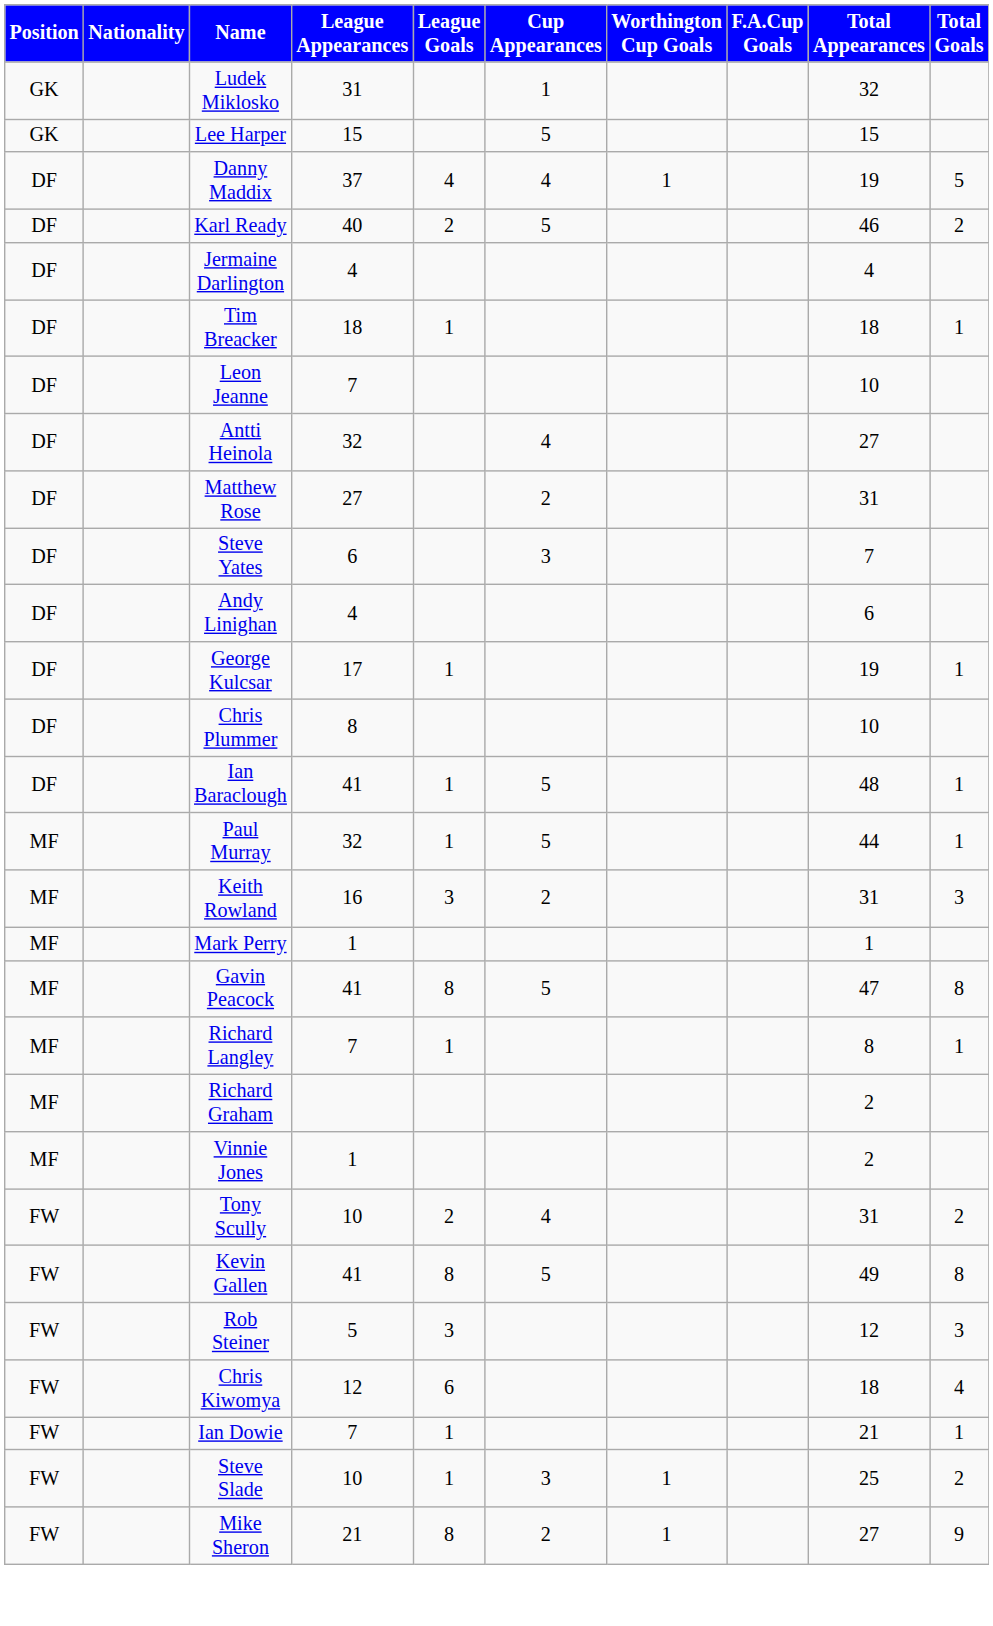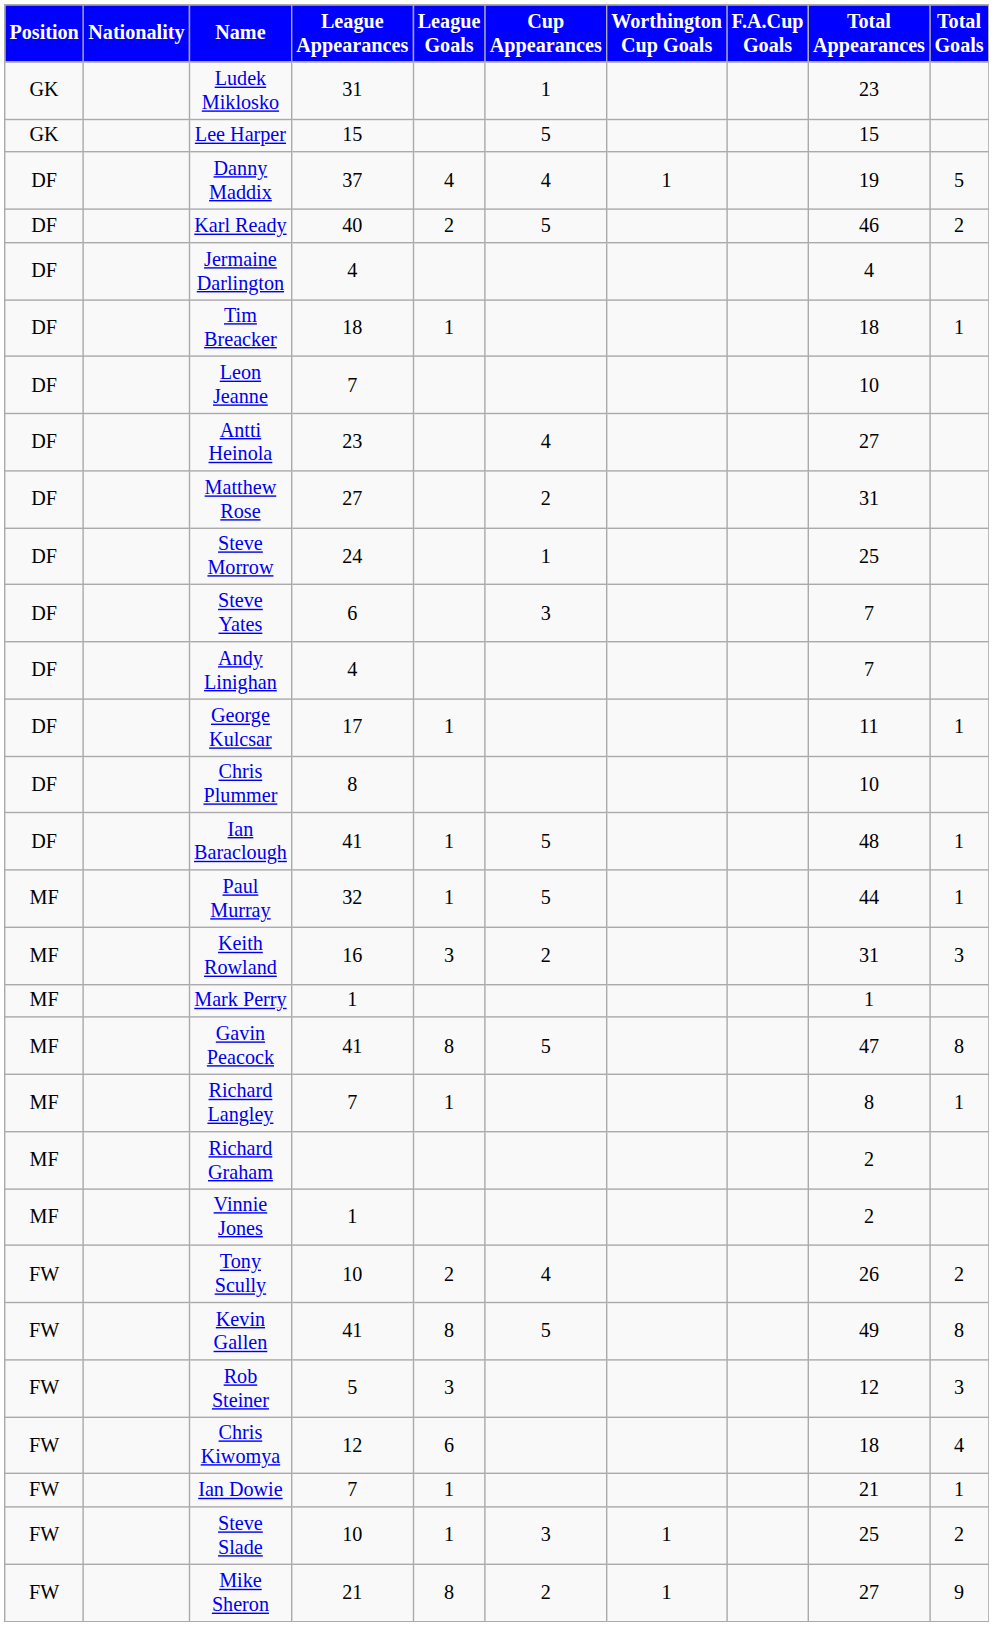 <table class="wikitable" style="text-align:center; font-size:90%; width:90%;">
 <tr>
 <th style="background:#0000FF; color:#FFFFFF; text-align:center;">Position</th>
 <th style="background:#0000FF; color:#FFFFFF; text-align:center;">Nationality</th>
 <th style="background:#0000FF; color:#FFFFFF; text-align:center;"><strong>Name</strong></th>
 <th style="background:#0000FF; color:#FFFFFF; text-align:center;">League Appearances</th>
 <th style="background:#0000FF; color:#FFFFFF; text-align:center;">League Goals</th>
 <th style="background:#0000FF; color:#FFFFFF; text-align:center;">Cup Appearances</th>
 <th style="background:#0000FF; color:#FFFFFF; text-align:center;">Worthington Cup Goals</th>
 <th style="background:#0000FF; color:#FFFFFF; text-align:center;">F.A.Cup Goals</th>
 <th style="background:#0000FF; color:#FFFFFF; text-align:center;">Total Appearances</th>
 <th style="background:#0000FF; color:#FFFFFF; text-align:center;">Total Goals</th>
 </tr>
 <tr>
 <td>GK</td>
 <td></td>
 <td><a href='#'>Ludek Miklosko</a></td>
 <td>31</td>
 <td></td>
 <td>1</td>
 <td></td>
 <td></td>
-<td>32</td>
+<td>23</td>
 <td></td>
 </tr>
 <tr>
 <td>GK</td>
 <td></td>
 <td><a href='#'>Lee Harper</a></td>
 <td>15</td>
 <td></td>
 <td>5</td>
 <td></td>
 <td></td>
 <td>15</td>
 <td></td>
 </tr>
 <tr>
 <td>DF</td>
 <td></td>
 <td><a href='#'>Danny Maddix</a></td>
 <td>37</td>
 <td>4</td>
 <td>4</td>
 <td>1</td>
 <td></td>
 <td>19</td>
 <td>5</td>
 </tr>
 <tr>
 <td>DF</td>
 <td></td>
 <td><a href='#'>Karl Ready</a></td>
 <td>40</td>
 <td>2</td>
 <td>5</td>
 <td></td>
 <td></td>
 <td>46</td>
 <td>2</td>
 </tr>
 <tr>
 <td>DF</td>
 <td></td>
 <td><a href='#'>Jermaine Darlington</a></td>
 <td>4</td>
 <td></td>
 <td></td>
 <td></td>
 <td></td>
 <td>4</td>
 <td></td>
 </tr>
 <tr>
 <td>DF</td>
 <td></td>
 <td><a href='#'>Tim Breacker</a></td>
 <td>18</td>
 <td>1</td>
 <td></td>
 <td></td>
 <td></td>
 <td>18</td>
 <td>1</td>
 </tr>
 <tr>
 <td>DF</td>
 <td></td>
 <td><a href='#'>Leon Jeanne</a></td>
 <td>7</td>
 <td></td>
 <td></td>
 <td></td>
 <td></td>
 <td>10</td>
 <td></td>
 </tr>
 <tr>
 <td>DF</td>
 <td></td>
 <td><a href='#'>Antti Heinola</a></td>
-<td>32</td>
+<td>23</td>
 <td></td>
 <td>4</td>
 <td></td>
 <td></td>
 <td>27</td>
 <td></td>
 </tr>
 <tr>
 <td>DF</td>
 <td></td>
 <td><a href='#'>Matthew Rose</a></td>
 <td>27</td>
 <td></td>
 <td>2</td>
 <td></td>
 <td></td>
 <td>31</td>
+<td></td>
+</tr>
+<tr>
+<td>DF</td>
+<td></td>
+<td><a href='#'>Steve Morrow</a></td>
+<td>24</td>
+<td></td>
+<td>1</td>
+<td></td>
+<td></td>
+<td>25</td>
 <td></td>
 </tr>
 <tr>
 <td>DF</td>
 <td></td>
 <td><a href='#'>Steve Yates</a></td>
 <td>6</td>
 <td></td>
 <td>3</td>
 <td></td>
 <td></td>
 <td>7</td>
 <td></td>
 </tr>
 <tr>
 <td>DF</td>
 <td></td>
 <td><a href='#'>Andy Linighan</a></td>
 <td>4</td>
 <td></td>
 <td></td>
 <td></td>
 <td></td>
-<td>6</td>
+<td>7</td>
 <td></td>
 </tr>
 <tr>
 <td>DF</td>
 <td></td>
 <td><a href='#'>George Kulcsar</a></td>
 <td>17</td>
 <td>1</td>
 <td></td>
 <td></td>
 <td></td>
-<td>19</td>
+<td>11</td>
 <td>1</td>
 </tr>
 <tr>
 <td>DF</td>
 <td></td>
 <td><a href='#'>Chris Plummer</a></td>
 <td>8</td>
 <td></td>
 <td></td>
 <td></td>
 <td></td>
 <td>10</td>
 <td></td>
 </tr>
 <tr>
 <td>DF</td>
 <td></td>
 <td><a href='#'>Ian Baraclough</a></td>
 <td>41</td>
 <td>1</td>
 <td>5</td>
 <td></td>
 <td></td>
 <td>48</td>
 <td>1</td>
 </tr>
 <tr>
 <td>MF</td>
 <td></td>
 <td><a href='#'>Paul Murray</a></td>
 <td>32</td>
 <td>1</td>
 <td>5</td>
 <td></td>
 <td></td>
 <td>44</td>
 <td>1</td>
 </tr>
 <tr>
 <td>MF</td>
 <td></td>
 <td><a href='#'>Keith Rowland</a></td>
 <td>16</td>
 <td>3</td>
 <td>2</td>
 <td></td>
 <td></td>
 <td>31</td>
 <td>3</td>
 </tr>
 <tr>
 <td>MF</td>
 <td></td>
 <td><a href='#'>Mark Perry</a></td>
 <td>1</td>
 <td></td>
 <td></td>
 <td></td>
 <td></td>
 <td>1</td>
 <td></td>
 </tr>
 <tr>
 <td>MF</td>
 <td></td>
 <td><a href='#'>Gavin Peacock</a></td>
 <td>41</td>
 <td>8</td>
 <td>5</td>
 <td></td>
 <td></td>
 <td>47</td>
 <td>8</td>
 </tr>
 <tr>
 <td>MF</td>
 <td></td>
 <td><a href='#'>Richard Langley</a></td>
 <td>7</td>
 <td>1</td>
 <td></td>
 <td></td>
 <td></td>
 <td>8</td>
 <td>1</td>
 </tr>
 <tr>
 <td>MF</td>
 <td></td>
 <td><a href='#'>Richard Graham</a></td>
 <td></td>
 <td></td>
 <td></td>
 <td></td>
 <td></td>
 <td>2</td>
 <td></td>
 </tr>
 <tr>
 <td>MF</td>
 <td></td>
 <td><a href='#'>Vinnie Jones</a></td>
 <td>1</td>
 <td></td>
 <td></td>
 <td></td>
 <td></td>
 <td>2</td>
 <td></td>
 </tr>
 <tr>
 <td>FW</td>
 <td></td>
 <td><a href='#'>Tony Scully</a></td>
 <td>10</td>
 <td>2</td>
 <td>4</td>
 <td></td>
 <td></td>
-<td>31</td>
+<td>26</td>
 <td>2</td>
 </tr>
 <tr>
 <td>FW</td>
 <td></td>
 <td><a href='#'>Kevin Gallen</a></td>
 <td>41</td>
 <td>8</td>
 <td>5</td>
 <td></td>
 <td></td>
 <td>49</td>
 <td>8</td>
 </tr>
 <tr>
 <td>FW</td>
 <td></td>
 <td><a href='#'>Rob Steiner</a></td>
 <td>5</td>
 <td>3</td>
 <td></td>
 <td></td>
 <td></td>
 <td>12</td>
 <td>3</td>
 </tr>
 <tr>
 <td>FW</td>
 <td></td>
 <td><a href='#'>Chris Kiwomya</a></td>
 <td>12</td>
 <td>6</td>
 <td></td>
 <td></td>
 <td></td>
 <td>18</td>
 <td>4</td>
 </tr>
 <tr>
 <td>FW</td>
 <td></td>
 <td><a href='#'>Ian Dowie</a></td>
 <td>7</td>
 <td>1</td>
 <td></td>
 <td></td>
 <td></td>
 <td>21</td>
 <td>1</td>
 </tr>
 <tr>
 <td>FW</td>
 <td></td>
 <td><a href='#'>Steve Slade</a></td>
 <td>10</td>
 <td>1</td>
 <td>3</td>
 <td>1</td>
 <td></td>
 <td>25</td>
 <td>2</td>
 </tr>
 <tr>
 <td>FW</td>
 <td></td>
 <td><a href='#'>Mike Sheron</a></td>
 <td>21</td>
 <td>8</td>
 <td>2</td>
 <td>1</td>
 <td></td>
 <td>27</td>
 <td>9</td>
 </tr>
 </table>
